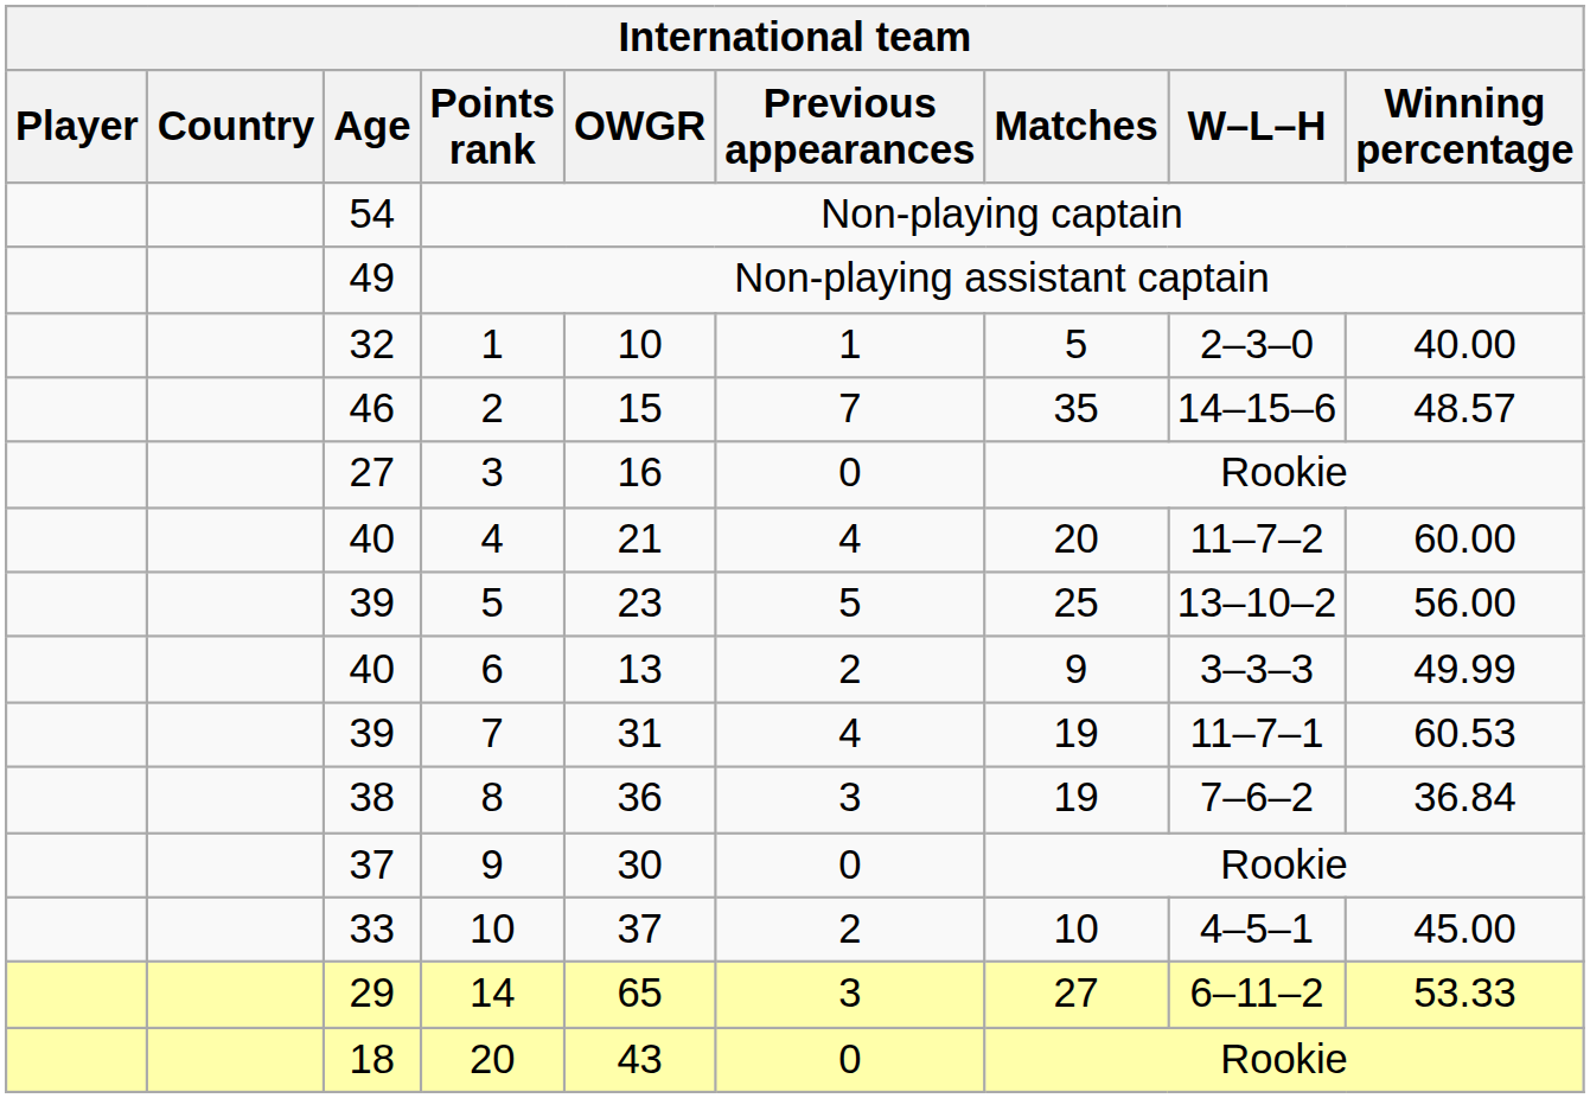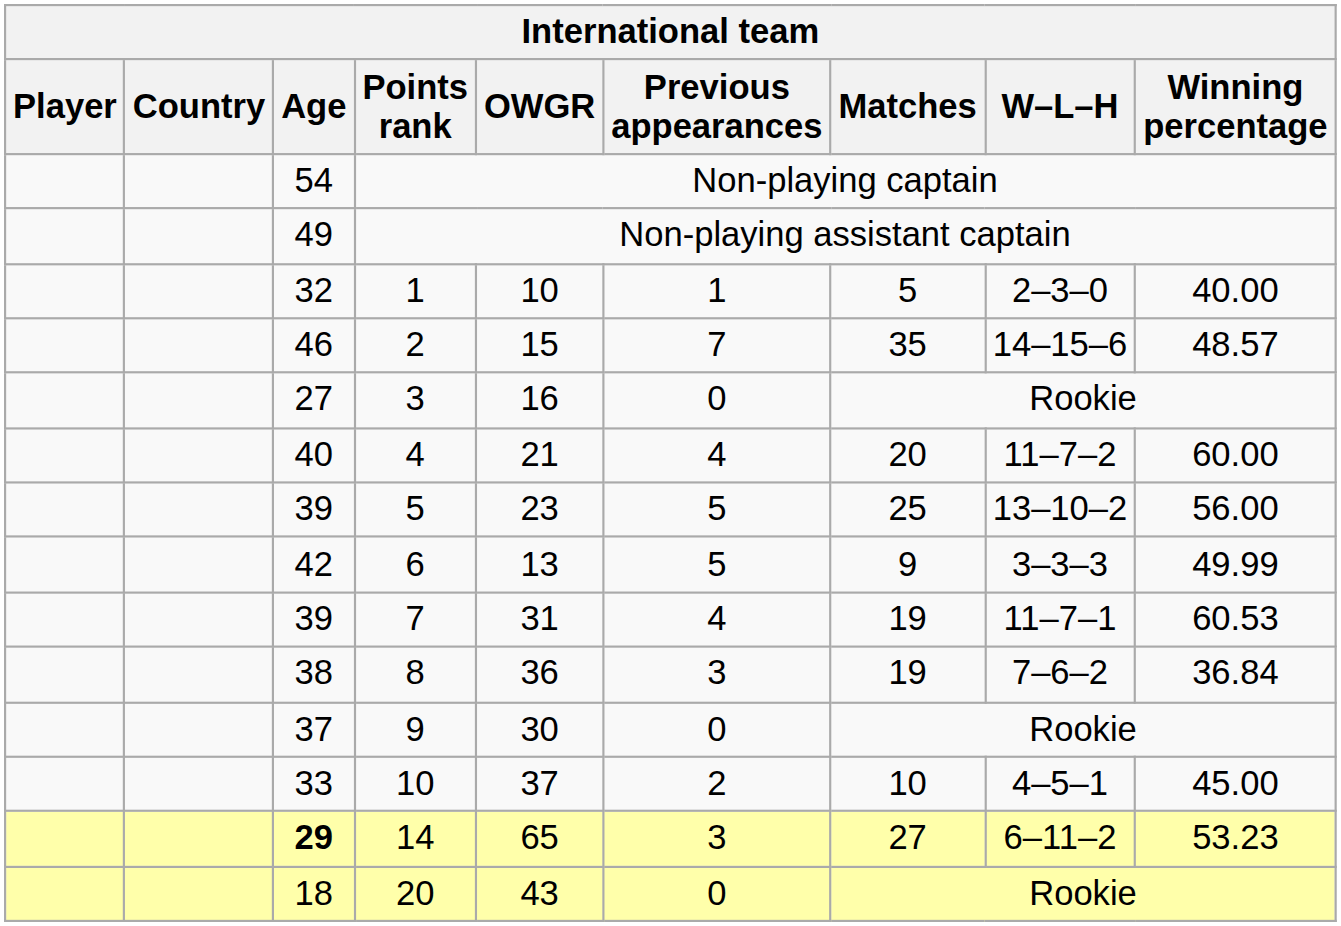 <table class="wikitable sortable" style="text-align:center">
 <tr>
 <th colspan=9>International team</th>
 </tr>
 <tr>
 <th>Player</th>
 <th>Country</th>
 <th>Age</th>
 <th data-sort-type="number">Points<br>rank</th>
 <th data-sort-type="number">OWGR</th>
 <th data-sort-type="number">Previous<br>appearances</th>
 <th data-sort-type="number">Matches</th>
 <th data-sort-type="number">W–L–H</th>
 <th data-sort-type="number">Winning<br>percentage</th>
 </tr>
 <tr>
 <td align=left></td>
 <td align=left></td>
 <td>54</td>
 <td colspan=6>Non-playing captain</td>
 </tr>
 <tr>
 <td align=left></td>
 <td align=left></td>
 <td>49</td>
 <td colspan=6>Non-playing assistant captain</td>
 </tr>
 <tr>
 <td align=left></td>
 <td align=left></td>
 <td>32</td>
 <td>1</td>
 <td>10</td>
 <td>1</td>
 <td>5</td>
 <td>2–3–0</td>
 <td>40.00</td>
 </tr>
 <tr>
 <td align=left></td>
 <td align=left></td>
 <td>46</td>
 <td>2</td>
 <td>15</td>
 <td>7</td>
 <td>35</td>
 <td>14–15–6</td>
 <td>48.57</td>
 </tr>
 <tr>
 <td align=left></td>
 <td align=left></td>
 <td>27</td>
 <td>3</td>
 <td>16</td>
 <td>0</td>
 <td colspan=3>Rookie</td>
 </tr>
 <tr>
 <td align=left></td>
 <td align=left></td>
 <td>40</td>
 <td>4</td>
 <td>21</td>
 <td>4</td>
 <td>20</td>
 <td>11–7–2</td>
 <td>60.00</td>
 </tr>
 <tr>
 <td align=left></td>
 <td align=left></td>
 <td>39</td>
 <td>5</td>
 <td>23</td>
 <td>5</td>
 <td>25</td>
 <td>13–10–2</td>
 <td>56.00</td>
 </tr>
 <tr>
 <td align=left></td>
 <td align=left></td>
-<td>40</td>
+<td>42</td>
 <td>6</td>
 <td>13</td>
-<td>2</td>
+<td>5</td>
 <td>9</td>
 <td>3–3–3</td>
 <td>49.99</td>
 </tr>
 <tr>
 <td align=left></td>
 <td align=left></td>
 <td>39</td>
 <td>7</td>
 <td>31</td>
 <td>4</td>
 <td>19</td>
 <td>11–7–1</td>
 <td>60.53</td>
 </tr>
 <tr>
 <td align=left></td>
 <td align=left></td>
 <td>38</td>
 <td>8</td>
 <td>36</td>
 <td>3</td>
 <td>19</td>
 <td>7–6–2</td>
 <td>36.84</td>
 </tr>
 <tr>
 <td align=left></td>
 <td align=left></td>
 <td>37</td>
 <td>9</td>
 <td>30</td>
 <td>0</td>
 <td colspan=3>Rookie</td>
 </tr>
 <tr>
 <td align=left></td>
 <td align=left></td>
 <td>33</td>
 <td>10</td>
 <td>37</td>
 <td>2</td>
 <td>10</td>
 <td>4–5–1</td>
 <td>45.00</td>
 </tr>
 <tr style="background:#ffa;">
 <td align=left></td>
 <td align=left></td>
-<td>29</td>
+<td><strong>29</strong></td>
 <td>14</td>
 <td>65</td>
 <td>3</td>
 <td>27</td>
 <td>6–11–2</td>
-<td>53.33</td>
+<td>53.23</td>
 </tr>
 <tr style="background:#ffa;">
 <td align=left></td>
 <td align=left></td>
 <td>18</td>
 <td>20</td>
 <td>43</td>
 <td>0</td>
 <td colspan=3>Rookie</td>
 </tr>
 </table>
